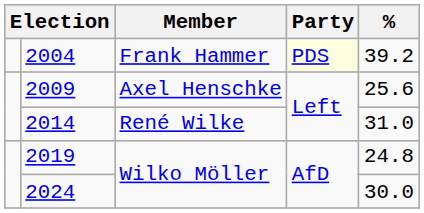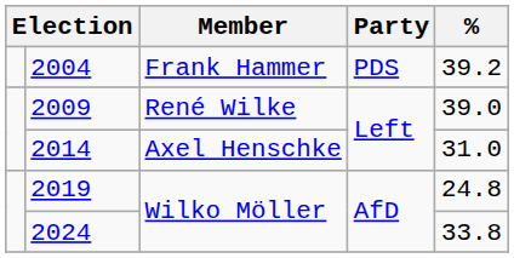 <table class=wikitable>
 <tr>
 <th colspan=2>Election</th>
 <th>Member</th>
 <th>Party</th>
 <th>%</th>
 </tr>
 <tr>
 <td bgcolor=></td>
 <td><a href='#'>2004</a></td>
 <td><a href='#'>Frank Hammer</a></td>
-<td style="background: lightyellow;"><a href='#'>PDS</a></td>
+<td><a href='#'>PDS</a></td>
 <td align=right>39.2</td>
 </tr>
 <tr>
 <td rowspan=2 bgcolor=></td>
 <td><a href='#'>2009</a></td>
-<td><a href='#'>Axel Henschke</a></td>
+<td><a href='#'>René Wilke</a></td>
 <td rowspan=2><a href='#'>Left</a></td>
-<td align=right>25.6</td>
+<td align=right>39.0</td>
 </tr>
 <tr>
 <td><a href='#'>2014</a></td>
-<td><a href='#'>René Wilke</a></td>
+<td><a href='#'>Axel Henschke</a></td>
 <td align=right>31.0</td>
 </tr>
 <tr>
 <td rowspan=2 bgcolor=></td>
 <td><a href='#'>2019</a></td>
 <td rowspan=2><a href='#'>Wilko Möller</a></td>
 <td rowspan=2><a href='#'>AfD</a></td>
 <td align=right>24.8</td>
 </tr>
 <tr>
 <td><a href='#'>2024</a></td>
-<td align=right>30.0</td>
+<td align=right>33.8</td>
 </tr>
 </table>
